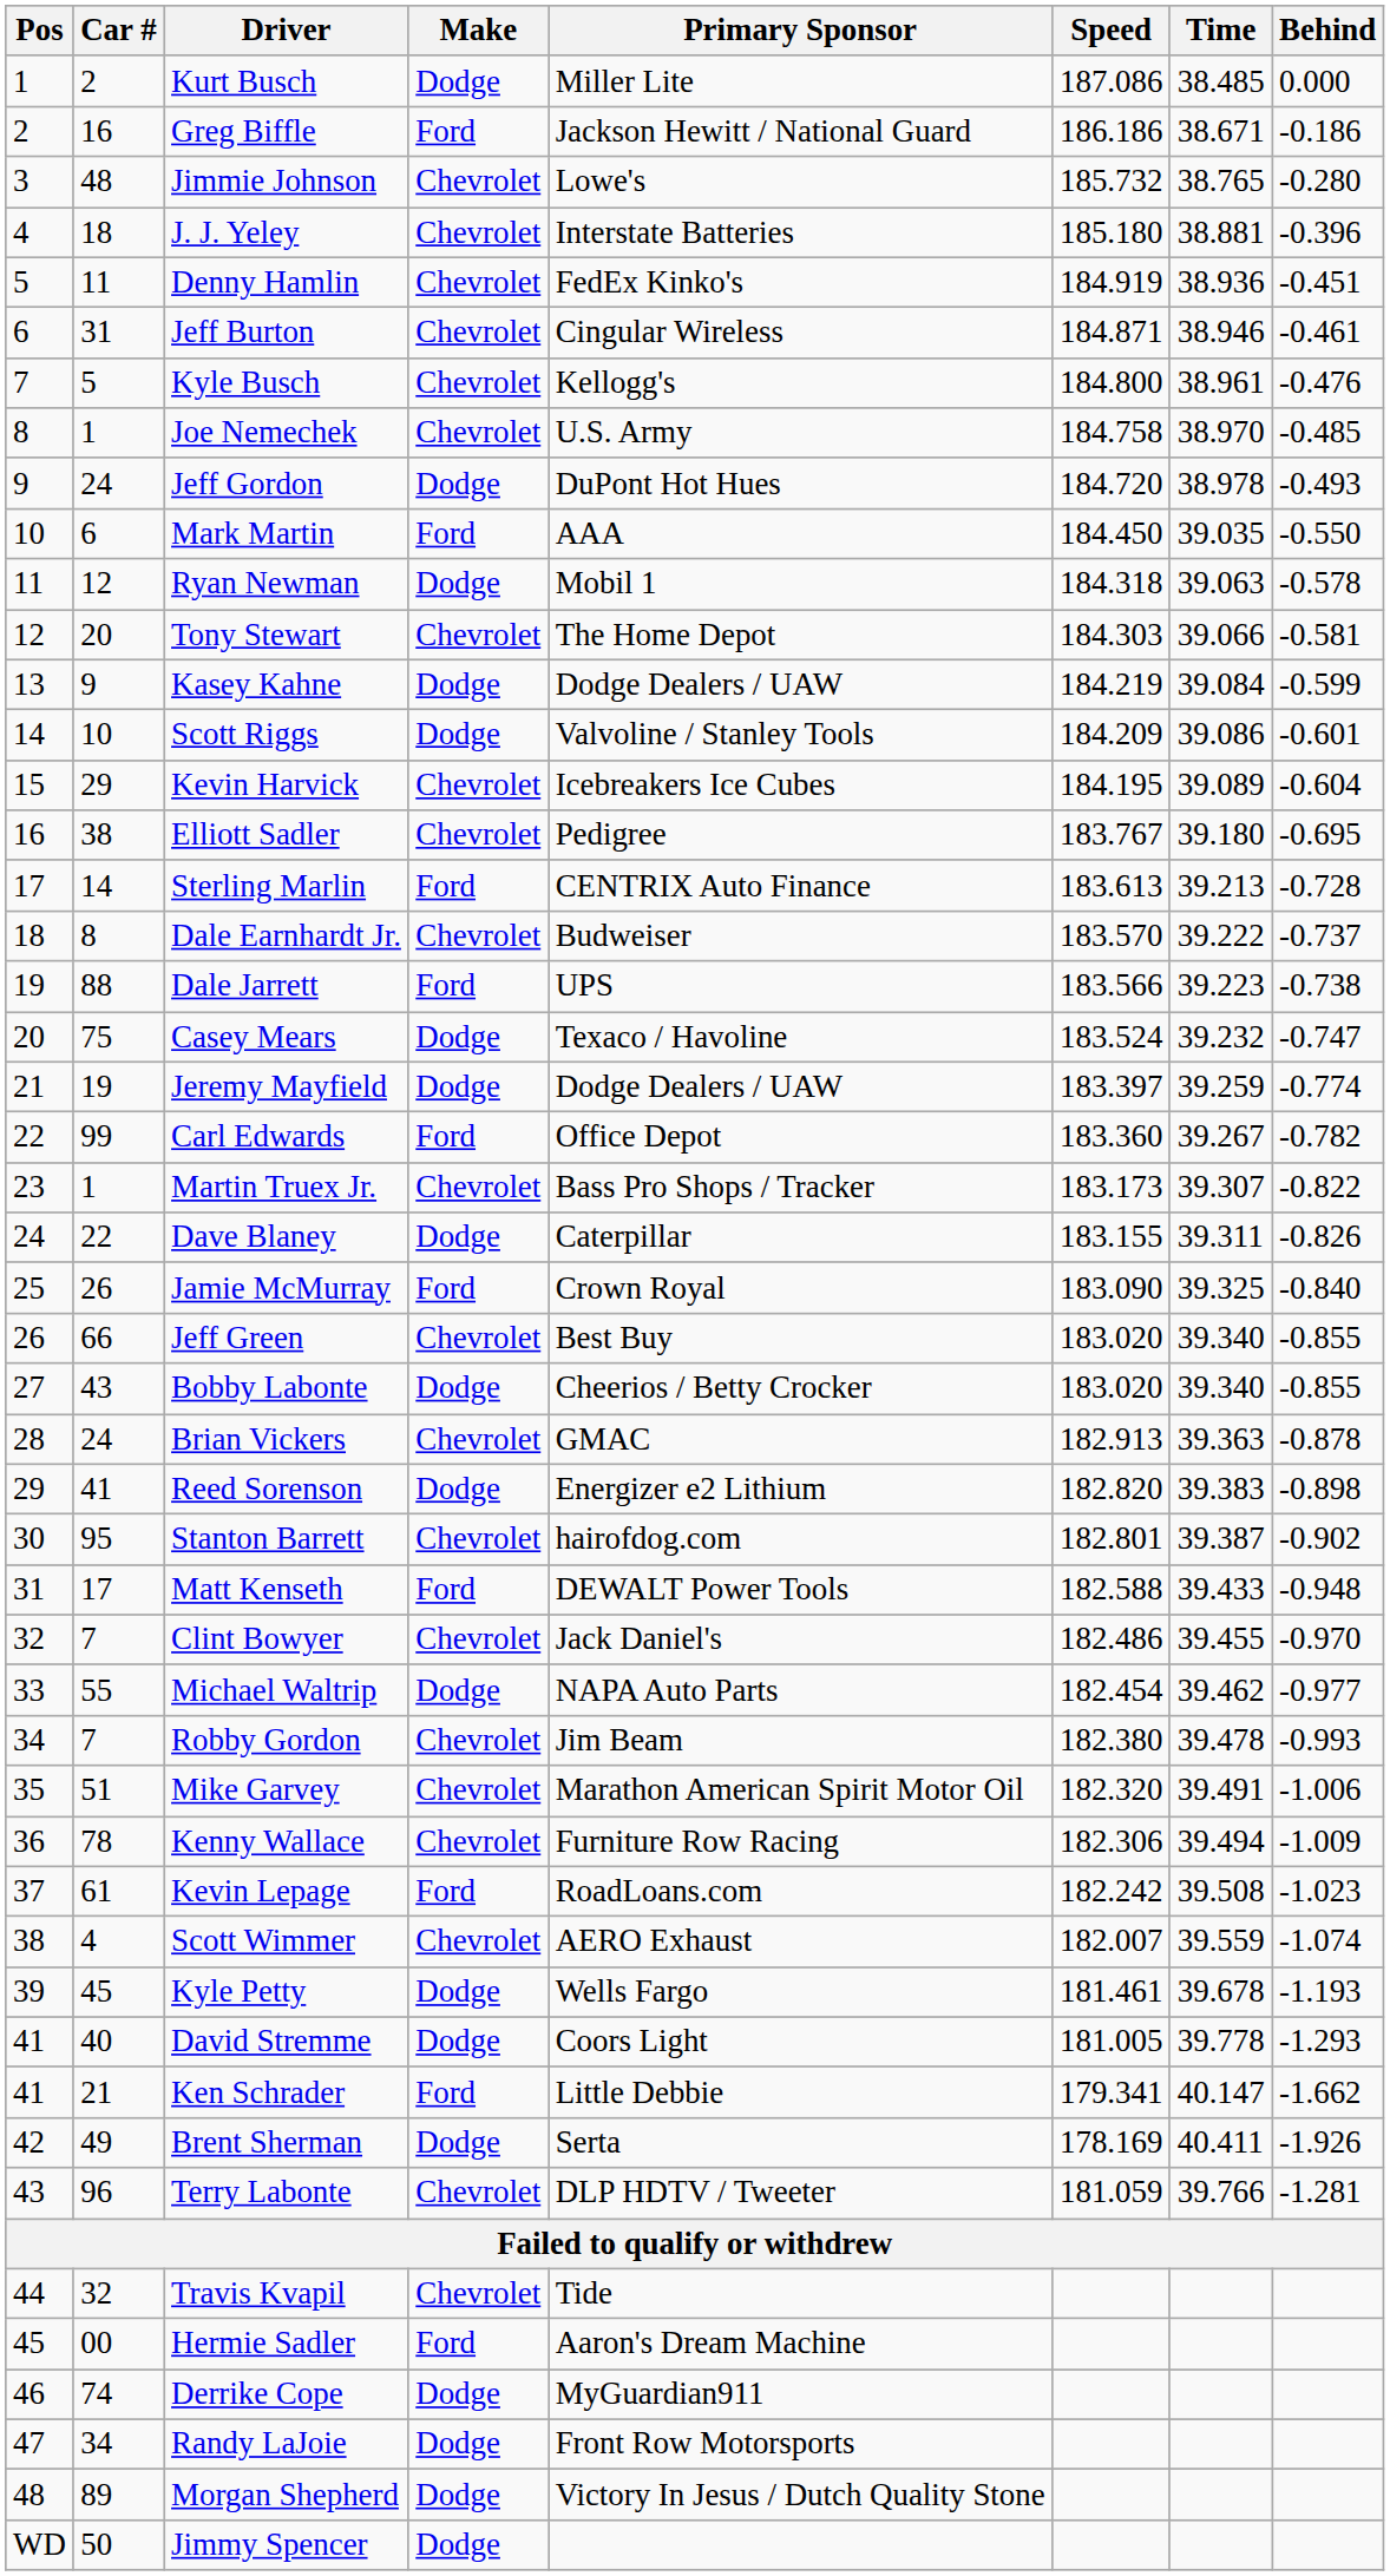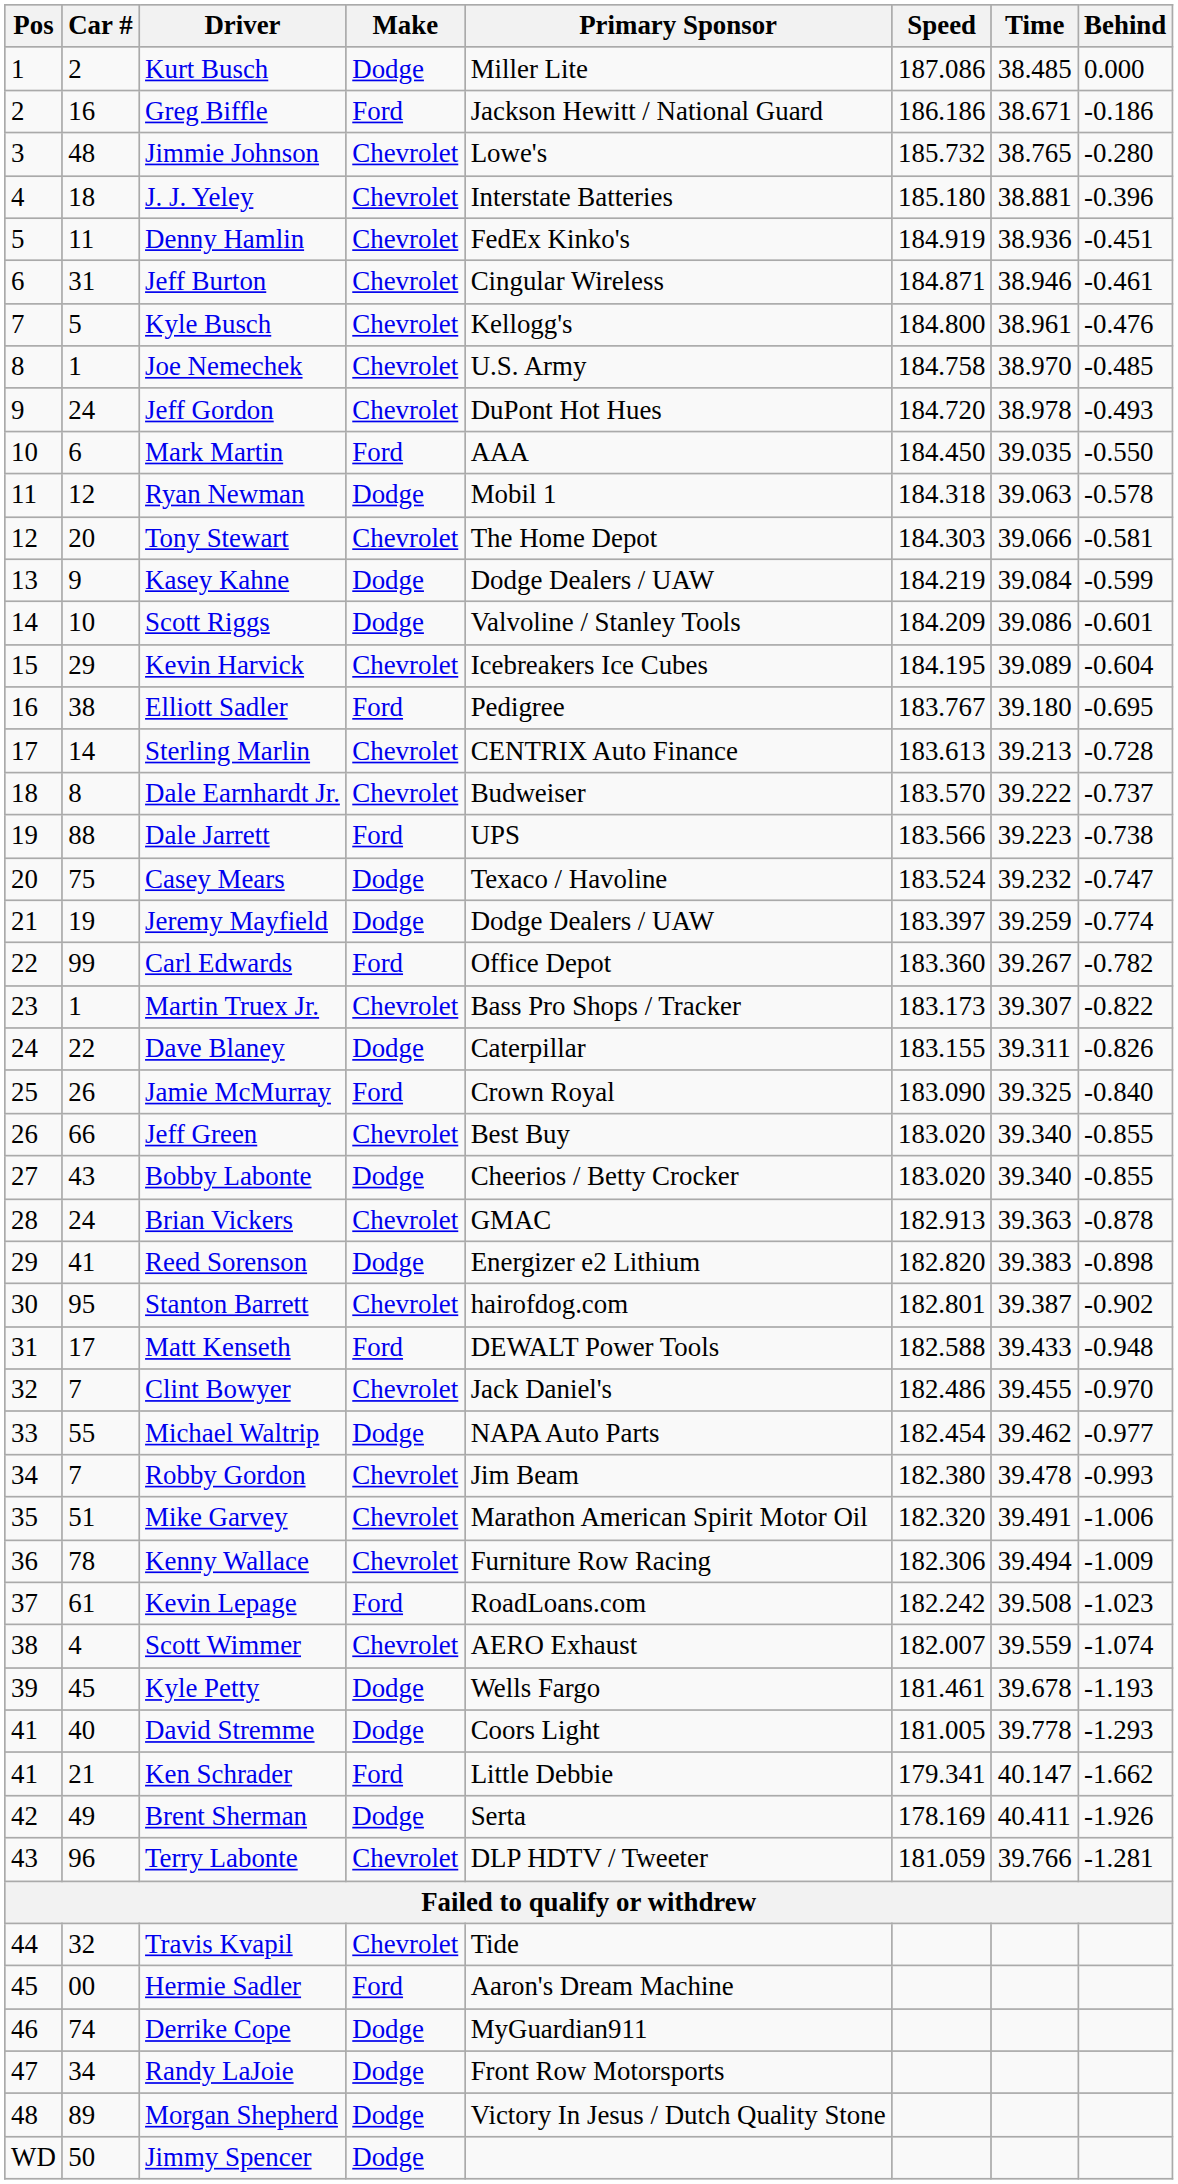 <table class="wikitable">
 <tr>
 <th colspan="1" rowspan="1">Pos</th>
 <th colspan="1" rowspan="1">Car #</th>
 <th colspan="1" rowspan="1">Driver</th>
 <th colspan="1" rowspan="1">Make</th>
 <th colspan="1" rowspan="1">Primary Sponsor</th>
 <th colspan="1" rowspan="1">Speed</th>
 <th colspan="1" rowspan="1">Time</th>
 <th colspan="1" rowspan="1">Behind</th>
 </tr>
 <tr>
 <td>1</td>
 <td>2</td>
 <td><a href='#'>Kurt Busch</a></td>
 <td><a href='#'>Dodge</a></td>
 <td>Miller Lite</td>
 <td>187.086</td>
 <td>38.485</td>
 <td>0.000</td>
 </tr>
 <tr>
 <td>2</td>
 <td>16</td>
 <td><a href='#'>Greg Biffle</a></td>
 <td><a href='#'>Ford</a></td>
 <td>Jackson Hewitt / National Guard</td>
 <td>186.186</td>
 <td>38.671</td>
 <td>-0.186</td>
 </tr>
 <tr>
 <td>3</td>
 <td>48</td>
 <td><a href='#'>Jimmie Johnson</a></td>
 <td><a href='#'>Chevrolet</a></td>
 <td>Lowe's</td>
 <td>185.732</td>
 <td>38.765</td>
 <td>-0.280</td>
 </tr>
 <tr>
 <td>4</td>
 <td>18</td>
 <td><a href='#'>J. J. Yeley</a></td>
 <td><a href='#'>Chevrolet</a></td>
 <td>Interstate Batteries</td>
 <td>185.180</td>
 <td>38.881</td>
 <td>-0.396</td>
 </tr>
 <tr>
 <td>5</td>
 <td>11</td>
 <td><a href='#'>Denny Hamlin</a></td>
 <td><a href='#'>Chevrolet</a></td>
 <td>FedEx Kinko's</td>
 <td>184.919</td>
 <td>38.936</td>
 <td>-0.451</td>
 </tr>
 <tr>
 <td>6</td>
 <td>31</td>
 <td><a href='#'>Jeff Burton</a></td>
 <td><a href='#'>Chevrolet</a></td>
 <td>Cingular Wireless</td>
 <td>184.871</td>
 <td>38.946</td>
 <td>-0.461</td>
 </tr>
 <tr>
 <td>7</td>
 <td>5</td>
 <td><a href='#'>Kyle Busch</a></td>
 <td><a href='#'>Chevrolet</a></td>
 <td>Kellogg's</td>
 <td>184.800</td>
 <td>38.961</td>
 <td>-0.476</td>
 </tr>
 <tr>
 <td>8</td>
 <td>1</td>
 <td><a href='#'>Joe Nemechek</a></td>
 <td><a href='#'>Chevrolet</a></td>
 <td>U.S. Army</td>
 <td>184.758</td>
 <td>38.970</td>
 <td>-0.485</td>
 </tr>
 <tr>
 <td>9</td>
 <td>24</td>
 <td><a href='#'>Jeff Gordon</a></td>
-<td><a href='#'>Dodge</a></td>
+<td><a href='#'>Chevrolet</a></td>
 <td>DuPont Hot Hues</td>
 <td>184.720</td>
 <td>38.978</td>
 <td>-0.493</td>
 </tr>
 <tr>
 <td>10</td>
 <td>6</td>
 <td><a href='#'>Mark Martin</a></td>
 <td><a href='#'>Ford</a></td>
 <td>AAA</td>
 <td>184.450</td>
 <td>39.035</td>
 <td>-0.550</td>
 </tr>
 <tr>
 <td>11</td>
 <td>12</td>
 <td><a href='#'>Ryan Newman</a></td>
 <td><a href='#'>Dodge</a></td>
 <td>Mobil 1</td>
 <td>184.318</td>
 <td>39.063</td>
 <td>-0.578</td>
 </tr>
 <tr>
 <td>12</td>
 <td>20</td>
 <td><a href='#'>Tony Stewart</a></td>
 <td><a href='#'>Chevrolet</a></td>
 <td>The Home Depot</td>
 <td>184.303</td>
 <td>39.066</td>
 <td>-0.581</td>
 </tr>
 <tr>
 <td>13</td>
 <td>9</td>
 <td><a href='#'>Kasey Kahne</a></td>
 <td><a href='#'>Dodge</a></td>
 <td>Dodge Dealers / UAW</td>
 <td>184.219</td>
 <td>39.084</td>
 <td>-0.599</td>
 </tr>
 <tr>
 <td>14</td>
 <td>10</td>
 <td><a href='#'>Scott Riggs</a></td>
 <td><a href='#'>Dodge</a></td>
 <td>Valvoline / Stanley Tools</td>
 <td>184.209</td>
 <td>39.086</td>
 <td>-0.601</td>
 </tr>
 <tr>
 <td>15</td>
 <td>29</td>
 <td><a href='#'>Kevin Harvick</a></td>
 <td><a href='#'>Chevrolet</a></td>
 <td>Icebreakers Ice Cubes</td>
 <td>184.195</td>
 <td>39.089</td>
 <td>-0.604</td>
 </tr>
 <tr>
 <td>16</td>
 <td>38</td>
 <td><a href='#'>Elliott Sadler</a></td>
-<td><a href='#'>Chevrolet</a></td>
+<td><a href='#'>Ford</a></td>
 <td>Pedigree</td>
 <td>183.767</td>
 <td>39.180</td>
 <td>-0.695</td>
 </tr>
 <tr>
 <td>17</td>
 <td>14</td>
 <td><a href='#'>Sterling Marlin</a></td>
-<td><a href='#'>Ford</a></td>
+<td><a href='#'>Chevrolet</a></td>
 <td>CENTRIX Auto Finance</td>
 <td>183.613</td>
 <td>39.213</td>
 <td>-0.728</td>
 </tr>
 <tr>
 <td>18</td>
 <td>8</td>
 <td><a href='#'>Dale Earnhardt Jr.</a></td>
 <td><a href='#'>Chevrolet</a></td>
 <td>Budweiser</td>
 <td>183.570</td>
 <td>39.222</td>
 <td>-0.737</td>
 </tr>
 <tr>
 <td>19</td>
 <td>88</td>
 <td><a href='#'>Dale Jarrett</a></td>
 <td><a href='#'>Ford</a></td>
 <td>UPS</td>
 <td>183.566</td>
 <td>39.223</td>
 <td>-0.738</td>
 </tr>
 <tr>
 <td>20</td>
 <td>75</td>
 <td><a href='#'>Casey Mears</a></td>
 <td><a href='#'>Dodge</a></td>
 <td>Texaco / Havoline</td>
 <td>183.524</td>
 <td>39.232</td>
 <td>-0.747</td>
 </tr>
 <tr>
 <td>21</td>
 <td>19</td>
 <td><a href='#'>Jeremy Mayfield</a></td>
 <td><a href='#'>Dodge</a></td>
 <td>Dodge Dealers / UAW</td>
 <td>183.397</td>
 <td>39.259</td>
 <td>-0.774</td>
 </tr>
 <tr>
 <td>22</td>
 <td>99</td>
 <td><a href='#'>Carl Edwards</a></td>
 <td><a href='#'>Ford</a></td>
 <td>Office Depot</td>
 <td>183.360</td>
 <td>39.267</td>
 <td>-0.782</td>
 </tr>
 <tr>
 <td>23</td>
 <td>1</td>
 <td><a href='#'>Martin Truex Jr.</a></td>
 <td><a href='#'>Chevrolet</a></td>
 <td>Bass Pro Shops / Tracker</td>
 <td>183.173</td>
 <td>39.307</td>
 <td>-0.822</td>
 </tr>
 <tr>
 <td>24</td>
 <td>22</td>
 <td><a href='#'>Dave Blaney</a></td>
 <td><a href='#'>Dodge</a></td>
 <td>Caterpillar</td>
 <td>183.155</td>
 <td>39.311</td>
 <td>-0.826</td>
 </tr>
 <tr>
 <td>25</td>
 <td>26</td>
 <td><a href='#'>Jamie McMurray</a></td>
 <td><a href='#'>Ford</a></td>
 <td>Crown Royal</td>
 <td>183.090</td>
 <td>39.325</td>
 <td>-0.840</td>
 </tr>
 <tr>
 <td>26</td>
 <td>66</td>
 <td><a href='#'>Jeff Green</a></td>
 <td><a href='#'>Chevrolet</a></td>
 <td>Best Buy</td>
 <td>183.020</td>
 <td>39.340</td>
 <td>-0.855</td>
 </tr>
 <tr>
 <td>27</td>
 <td>43</td>
 <td><a href='#'>Bobby Labonte</a></td>
 <td><a href='#'>Dodge</a></td>
 <td>Cheerios / Betty Crocker</td>
 <td>183.020</td>
 <td>39.340</td>
 <td>-0.855</td>
 </tr>
 <tr>
 <td>28</td>
 <td>24</td>
 <td><a href='#'>Brian Vickers</a></td>
 <td><a href='#'>Chevrolet</a></td>
 <td>GMAC</td>
 <td>182.913</td>
 <td>39.363</td>
 <td>-0.878</td>
 </tr>
 <tr>
 <td>29</td>
 <td>41</td>
 <td><a href='#'>Reed Sorenson</a></td>
 <td><a href='#'>Dodge</a></td>
 <td>Energizer e2 Lithium</td>
 <td>182.820</td>
 <td>39.383</td>
 <td>-0.898</td>
 </tr>
 <tr>
 <td>30</td>
 <td>95</td>
 <td><a href='#'>Stanton Barrett</a></td>
 <td><a href='#'>Chevrolet</a></td>
 <td>hairofdog.com</td>
 <td>182.801</td>
 <td>39.387</td>
 <td>-0.902</td>
 </tr>
 <tr>
 <td>31</td>
 <td>17</td>
 <td><a href='#'>Matt Kenseth</a></td>
 <td><a href='#'>Ford</a></td>
 <td>DEWALT Power Tools</td>
 <td>182.588</td>
 <td>39.433</td>
 <td>-0.948</td>
 </tr>
 <tr>
 <td>32</td>
 <td>7</td>
 <td><a href='#'>Clint Bowyer</a></td>
 <td><a href='#'>Chevrolet</a></td>
 <td>Jack Daniel's</td>
 <td>182.486</td>
 <td>39.455</td>
 <td>-0.970</td>
 </tr>
 <tr>
 <td>33</td>
 <td>55</td>
 <td><a href='#'>Michael Waltrip</a></td>
 <td><a href='#'>Dodge</a></td>
 <td>NAPA Auto Parts</td>
 <td>182.454</td>
 <td>39.462</td>
 <td>-0.977</td>
 </tr>
 <tr>
 <td>34</td>
 <td>7</td>
 <td><a href='#'>Robby Gordon</a></td>
 <td><a href='#'>Chevrolet</a></td>
 <td>Jim Beam</td>
 <td>182.380</td>
 <td>39.478</td>
 <td>-0.993</td>
 </tr>
 <tr>
 <td>35</td>
 <td>51</td>
 <td><a href='#'>Mike Garvey</a></td>
 <td><a href='#'>Chevrolet</a></td>
 <td>Marathon American Spirit Motor Oil</td>
 <td>182.320</td>
 <td>39.491</td>
 <td>-1.006</td>
 </tr>
 <tr>
 <td>36</td>
 <td>78</td>
 <td><a href='#'>Kenny Wallace</a></td>
 <td><a href='#'>Chevrolet</a></td>
 <td>Furniture Row Racing</td>
 <td>182.306</td>
 <td>39.494</td>
 <td>-1.009</td>
 </tr>
 <tr>
 <td>37</td>
 <td>61</td>
 <td><a href='#'>Kevin Lepage</a></td>
 <td><a href='#'>Ford</a></td>
 <td>RoadLoans.com</td>
 <td>182.242</td>
 <td>39.508</td>
 <td>-1.023</td>
 </tr>
 <tr>
 <td>38</td>
 <td>4</td>
 <td><a href='#'>Scott Wimmer</a></td>
 <td><a href='#'>Chevrolet</a></td>
 <td>AERO Exhaust</td>
 <td>182.007</td>
 <td>39.559</td>
 <td>-1.074</td>
 </tr>
 <tr>
 <td>39</td>
 <td>45</td>
 <td><a href='#'>Kyle Petty</a></td>
 <td><a href='#'>Dodge</a></td>
 <td>Wells Fargo</td>
 <td>181.461</td>
 <td>39.678</td>
 <td>-1.193</td>
 </tr>
 <tr>
 <td>41</td>
 <td>40</td>
 <td><a href='#'>David Stremme</a></td>
 <td><a href='#'>Dodge</a></td>
 <td>Coors Light</td>
 <td>181.005</td>
 <td>39.778</td>
 <td>-1.293</td>
 </tr>
 <tr>
 <td>41</td>
 <td>21</td>
 <td><a href='#'>Ken Schrader</a></td>
 <td><a href='#'>Ford</a></td>
 <td>Little Debbie</td>
 <td>179.341</td>
 <td>40.147</td>
 <td>-1.662</td>
 </tr>
 <tr>
 <td>42</td>
 <td>49</td>
 <td><a href='#'>Brent Sherman</a></td>
 <td><a href='#'>Dodge</a></td>
 <td>Serta</td>
 <td>178.169</td>
 <td>40.411</td>
 <td>-1.926</td>
 </tr>
 <tr>
 <td>43</td>
 <td>96</td>
 <td><a href='#'>Terry Labonte</a></td>
 <td><a href='#'>Chevrolet</a></td>
 <td>DLP HDTV / Tweeter</td>
 <td>181.059</td>
 <td>39.766</td>
 <td>-1.281</td>
 </tr>
 <tr>
 <th colspan="8">Failed to qualify or withdrew</th>
 </tr>
 <tr>
 <td>44</td>
 <td>32</td>
 <td><a href='#'>Travis Kvapil</a></td>
 <td><a href='#'>Chevrolet</a></td>
 <td>Tide</td>
 <td></td>
 <td></td>
 <td></td>
 </tr>
 <tr>
 <td>45</td>
 <td>00</td>
 <td><a href='#'>Hermie Sadler</a></td>
 <td><a href='#'>Ford</a></td>
 <td>Aaron's Dream Machine</td>
 <td></td>
 <td></td>
 <td></td>
 </tr>
 <tr>
 <td>46</td>
 <td>74</td>
 <td><a href='#'>Derrike Cope</a></td>
 <td><a href='#'>Dodge</a></td>
 <td>MyGuardian911</td>
 <td></td>
 <td></td>
 <td></td>
 </tr>
 <tr>
 <td>47</td>
 <td>34</td>
 <td><a href='#'>Randy LaJoie</a></td>
 <td><a href='#'>Dodge</a></td>
 <td>Front Row Motorsports</td>
 <td></td>
 <td></td>
 <td></td>
 </tr>
 <tr>
 <td>48</td>
 <td>89</td>
 <td><a href='#'>Morgan Shepherd</a></td>
 <td><a href='#'>Dodge</a></td>
 <td>Victory In Jesus / Dutch Quality Stone</td>
 <td></td>
 <td></td>
 <td></td>
 </tr>
 <tr>
 <td>WD</td>
 <td>50</td>
 <td><a href='#'>Jimmy Spencer</a></td>
 <td><a href='#'>Dodge</a></td>
 <td></td>
 <td></td>
 <td></td>
 <td></td>
 </tr>
 </table>
